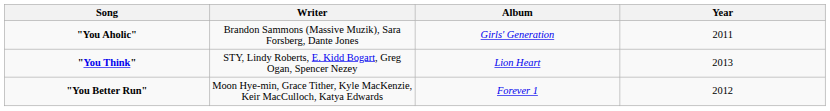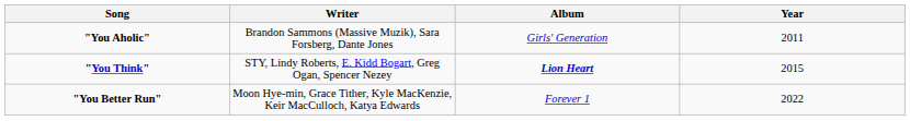 <table class="wikitable" style="text-align:center; width:100%">
 <tr>
 <th style="width:25%">Song</th>
 <th style="width:25%">Writer</th>
 <th style="width:25%">Album</th>
 <th style="width:25%">Year</th>
 </tr>
 <tr>
 <td><strong>"You Aholic"</strong></td>
 <td>Brandon Sammons (Massive Muzik), Sara Forsberg, Dante Jones</td>
 <td><em><a href='#'>Girls' Generation</a></em></td>
 <td>2011</td>
 </tr>
 <tr>
 <td><strong>"<a href='#'>You Think</a>"</strong></td>
 <td>STY, Lindy Roberts, <a href='#'>E. Kidd Bogart</a>, Greg Ogan, Spencer Nezey</td>
-<td><em><a href='#'>Lion Heart</a></em></td>
-<td>2013</td>
+<td><strong><em><a href='#'>Lion Heart</a></em></strong></td>
+<td>2015</td>
 </tr>
 <tr>
 <td><strong>"You Better Run"</strong></td>
 <td>Moon Hye-min, Grace Tither, Kyle MacKenzie, Keir MacCulloch, Katya Edwards</td>
 <td><em><a href='#'>Forever 1</a></em></td>
-<td>2012</td>
+<td>2022</td>
 </tr>
 </table>
